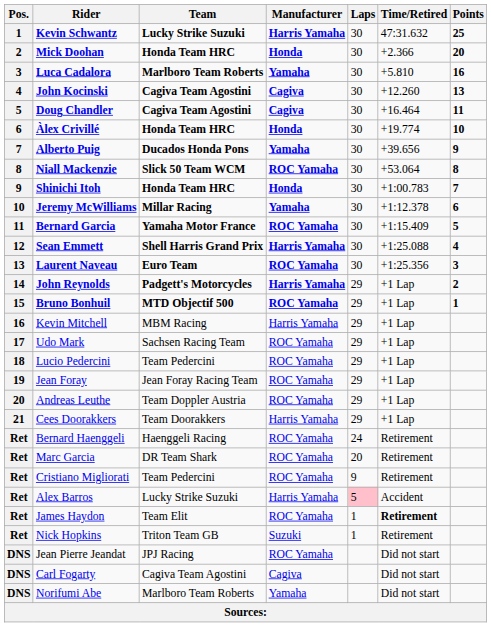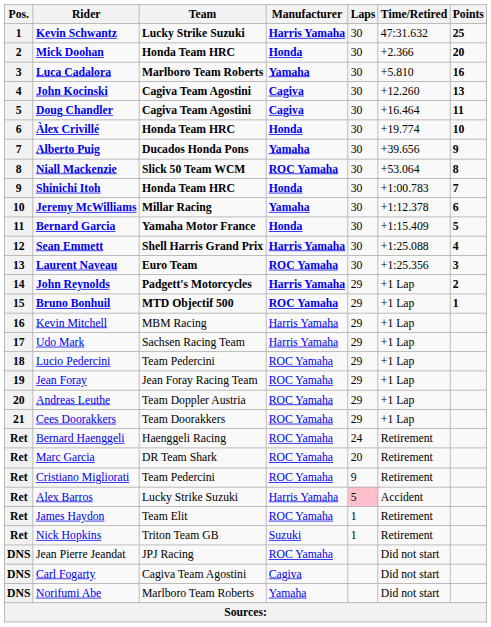 <table class="wikitable" style="font-size: 95%;">
 <tr>
 <th>Pos.</th>
 <th>Rider</th>
 <th>Team</th>
 <th>Manufacturer</th>
 <th>Laps</th>
 <th>Time/Retired</th>
 <th>Points</th>
 </tr>
 <tr>
 <th>1</th>
 <td> <strong><a href='#'>Kevin Schwantz</a></strong></td>
 <td><strong>Lucky Strike Suzuki</strong></td>
 <td><strong><a href='#'>Harris Yamaha</a></strong></td>
 <td>30</td>
 <td>47:31.632</td>
 <td><strong>25</strong></td>
 </tr>
 <tr>
 <th>2</th>
 <td> <strong><a href='#'>Mick Doohan</a></strong></td>
 <td><strong>Honda Team HRC</strong></td>
 <td><strong><a href='#'>Honda</a></strong></td>
 <td>30</td>
 <td>+2.366</td>
 <td><strong>20</strong></td>
 </tr>
 <tr>
 <th>3</th>
 <td> <strong><a href='#'>Luca Cadalora</a></strong></td>
 <td><strong>Marlboro Team Roberts</strong></td>
 <td><strong><a href='#'>Yamaha</a></strong></td>
 <td>30</td>
 <td>+5.810</td>
 <td><strong>16</strong></td>
 </tr>
 <tr>
 <th>4</th>
 <td> <strong><a href='#'>John Kocinski</a></strong></td>
 <td><strong>Cagiva Team Agostini</strong></td>
 <td><strong><a href='#'>Cagiva</a></strong></td>
 <td>30</td>
 <td>+12.260</td>
 <td><strong>13</strong></td>
 </tr>
 <tr>
 <th>5</th>
 <td> <strong><a href='#'>Doug Chandler</a></strong></td>
 <td><strong>Cagiva Team Agostini</strong></td>
 <td><strong><a href='#'>Cagiva</a></strong></td>
 <td>30</td>
 <td>+16.464</td>
 <td><strong>11</strong></td>
 </tr>
 <tr>
 <th>6</th>
 <td> <strong><a href='#'>Àlex Crivillé</a></strong></td>
 <td><strong>Honda Team HRC</strong></td>
 <td><strong><a href='#'>Honda</a></strong></td>
 <td>30</td>
 <td>+19.774</td>
 <td><strong>10</strong></td>
 </tr>
 <tr>
 <th>7</th>
 <td> <strong><a href='#'>Alberto Puig</a></strong></td>
 <td><strong>Ducados Honda Pons</strong></td>
 <td><strong><a href='#'>Yamaha</a></strong></td>
 <td>30</td>
 <td>+39.656</td>
 <td><strong>9</strong></td>
 </tr>
 <tr>
 <th>8</th>
 <td> <strong><a href='#'>Niall Mackenzie</a></strong></td>
 <td><strong>Slick 50 Team WCM</strong></td>
 <td><strong><a href='#'>ROC Yamaha</a></strong></td>
 <td>30</td>
 <td>+53.064</td>
 <td><strong>8</strong></td>
 </tr>
 <tr>
 <th>9</th>
 <td> <strong><a href='#'>Shinichi Itoh</a></strong></td>
 <td><strong>Honda Team HRC</strong></td>
 <td><strong><a href='#'>Honda</a></strong></td>
 <td>30</td>
 <td>+1:00.783</td>
 <td><strong>7</strong></td>
 </tr>
 <tr>
 <th>10</th>
 <td> <strong><a href='#'>Jeremy McWilliams</a></strong></td>
 <td><strong>Millar Racing</strong></td>
 <td><strong><a href='#'>Yamaha</a></strong></td>
 <td>30</td>
 <td>+1:12.378</td>
 <td><strong>6</strong></td>
 </tr>
 <tr>
 <th>11</th>
 <td> <strong><a href='#'>Bernard Garcia</a></strong></td>
 <td><strong>Yamaha Motor France</strong></td>
-<td><strong><a href='#'>ROC Yamaha</a></strong></td>
+<td><strong><a href='#'>Honda</a></strong></td>
 <td>30</td>
 <td>+1:15.409</td>
 <td><strong>5</strong></td>
 </tr>
 <tr>
 <th>12</th>
 <td> <strong><a href='#'>Sean Emmett</a></strong></td>
 <td><strong>Shell Harris Grand Prix</strong></td>
 <td><strong><a href='#'>Harris Yamaha</a></strong></td>
 <td>30</td>
 <td>+1:25.088</td>
 <td><strong>4</strong></td>
 </tr>
 <tr>
 <th>13</th>
 <td> <strong><a href='#'>Laurent Naveau</a></strong></td>
 <td><strong>Euro Team</strong></td>
 <td><strong><a href='#'>ROC Yamaha</a></strong></td>
 <td>30</td>
 <td>+1:25.356</td>
 <td><strong>3</strong></td>
 </tr>
 <tr>
 <th>14</th>
 <td> <strong><a href='#'>John Reynolds</a></strong></td>
 <td><strong>Padgett's Motorcycles</strong></td>
 <td><strong><a href='#'>Harris Yamaha</a></strong></td>
 <td>29</td>
 <td>+1 Lap</td>
 <td><strong>2</strong></td>
 </tr>
 <tr>
 <th>15</th>
 <td> <strong><a href='#'>Bruno Bonhuil</a></strong></td>
 <td><strong>MTD Objectif 500</strong></td>
 <td><strong><a href='#'>ROC Yamaha</a></strong></td>
 <td>29</td>
 <td>+1 Lap</td>
 <td><strong>1</strong></td>
 </tr>
 <tr>
 <th>16</th>
 <td> <a href='#'>Kevin Mitchell</a></td>
 <td>MBM Racing</td>
 <td><a href='#'>Harris Yamaha</a></td>
 <td>29</td>
 <td>+1 Lap</td>
 <td></td>
 </tr>
 <tr>
 <th>17</th>
 <td> <a href='#'>Udo Mark</a></td>
 <td>Sachsen Racing Team</td>
-<td><a href='#'>ROC Yamaha</a></td>
+<td><a href='#'>Harris Yamaha</a></td>
 <td>29</td>
 <td>+1 Lap</td>
 <td></td>
 </tr>
 <tr>
 <th>18</th>
 <td> <a href='#'>Lucio Pedercini</a></td>
 <td>Team Pedercini</td>
 <td><a href='#'>ROC Yamaha</a></td>
 <td>29</td>
 <td>+1 Lap</td>
 <td></td>
 </tr>
 <tr>
 <th>19</th>
 <td> <a href='#'>Jean Foray</a></td>
 <td>Jean Foray Racing Team</td>
 <td><a href='#'>ROC Yamaha</a></td>
 <td>29</td>
 <td>+1 Lap</td>
 <td></td>
 </tr>
 <tr>
 <th>20</th>
 <td> <a href='#'>Andreas Leuthe</a></td>
 <td>Team Doppler Austria</td>
 <td><a href='#'>ROC Yamaha</a></td>
 <td>29</td>
 <td>+1 Lap</td>
 <td></td>
 </tr>
 <tr>
 <th>21</th>
 <td> <a href='#'>Cees Doorakkers</a></td>
 <td>Team Doorakkers</td>
-<td><a href='#'>Harris Yamaha</a></td>
+<td><a href='#'>ROC Yamaha</a></td>
 <td>29</td>
 <td>+1 Lap</td>
 <td></td>
 </tr>
 <tr>
 <th>Ret</th>
 <td> <a href='#'>Bernard Haenggeli</a></td>
 <td>Haenggeli Racing</td>
 <td><a href='#'>ROC Yamaha</a></td>
 <td>24</td>
 <td>Retirement</td>
 <td></td>
 </tr>
 <tr>
 <th>Ret</th>
 <td> <a href='#'>Marc Garcia</a></td>
 <td>DR Team Shark</td>
 <td><a href='#'>ROC Yamaha</a></td>
 <td>20</td>
 <td>Retirement</td>
 <td></td>
 </tr>
 <tr>
 <th>Ret</th>
 <td> <a href='#'>Cristiano Migliorati</a></td>
 <td>Team Pedercini</td>
 <td><a href='#'>ROC Yamaha</a></td>
 <td>9</td>
 <td>Retirement</td>
 <td></td>
 </tr>
 <tr>
 <th>Ret</th>
 <td> <a href='#'>Alex Barros</a></td>
 <td>Lucky Strike Suzuki</td>
 <td><a href='#'>Harris Yamaha</a></td>
 <td style="background: pink;">5</td>
 <td>Accident</td>
 <td></td>
 </tr>
 <tr>
 <th>Ret</th>
 <td> <a href='#'>James Haydon</a></td>
 <td>Team Elit</td>
 <td><a href='#'>ROC Yamaha</a></td>
 <td>1</td>
-<td><strong>Retirement</strong></td>
+<td>Retirement</td>
 <td></td>
 </tr>
 <tr>
 <th>Ret</th>
 <td> <a href='#'>Nick Hopkins</a></td>
 <td>Triton Team GB</td>
 <td><a href='#'>Suzuki</a></td>
 <td>1</td>
 <td>Retirement</td>
 <td></td>
 </tr>
 <tr>
 <th>DNS</th>
 <td> Jean Pierre Jeandat</td>
 <td>JPJ Racing</td>
 <td><a href='#'>ROC Yamaha</a></td>
 <td></td>
 <td>Did not start</td>
 <td></td>
 </tr>
 <tr>
 <th>DNS</th>
 <td> <a href='#'>Carl Fogarty</a></td>
 <td>Cagiva Team Agostini</td>
 <td><a href='#'>Cagiva</a></td>
 <td></td>
 <td>Did not start</td>
 <td></td>
 </tr>
 <tr>
 <th>DNS</th>
 <td> <a href='#'>Norifumi Abe</a></td>
 <td>Marlboro Team Roberts</td>
 <td><a href='#'>Yamaha</a></td>
 <td></td>
 <td>Did not start</td>
 <td></td>
 </tr>
 <tr>
 <th colspan=8>Sources:</th>
 </tr>
 </table>
